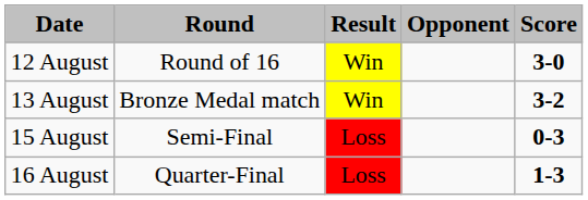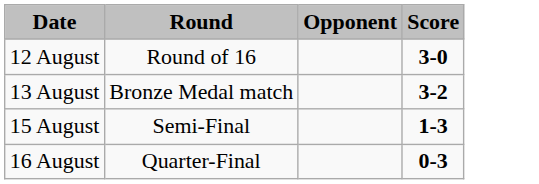 <table class="wikitable">
 <tr>
 <td bgcolor="silver" align="center" valign="middle"><strong>Date</strong></td>
 <td bgcolor="silver" align="center" valign="middle"><strong>Round</strong></td>
-<td bgcolor="silver" align="center" valign="middle"><strong>Result</strong></td>
 <td bgcolor="silver" align="center" valign="middle"><strong>Opponent</strong></td>
 <td bgcolor="silver" align="center" valign="middle"><strong>Score</strong></td>
 </tr>
 <tr>
 <td align="center">12 August</td>
 <td align="center">Round of 16</td>
-<td bgcolor="yellow" align="center">Win</td>
 <td></td>
 <td align="center"><strong>3-0</strong></td>
 </tr>
 <tr>
 <td align="center">13 August</td>
 <td align="center">Bronze Medal match</td>
-<td bgcolor="yellow" align="center">Win</td>
 <td></td>
 <td align="center"><strong>3-2</strong></td>
 </tr>
 <tr>
 <td align="center">15 August</td>
 <td align="center">Semi-Final</td>
-<td bgcolor="red" align="center">Loss</td>
 <td></td>
-<td align="center"><strong>0-3</strong></td>
+<td align="center"><strong>1-3</strong></td>
 </tr>
 <tr>
 <td align="center">16 August</td>
 <td align="center">Quarter-Final</td>
-<td bgcolor="red" align="center">Loss</td>
 <td></td>
-<td align="center"><strong>1-3</strong></td>
+<td align="center"><strong>0-3</strong></td>
 </tr>
 </table>
